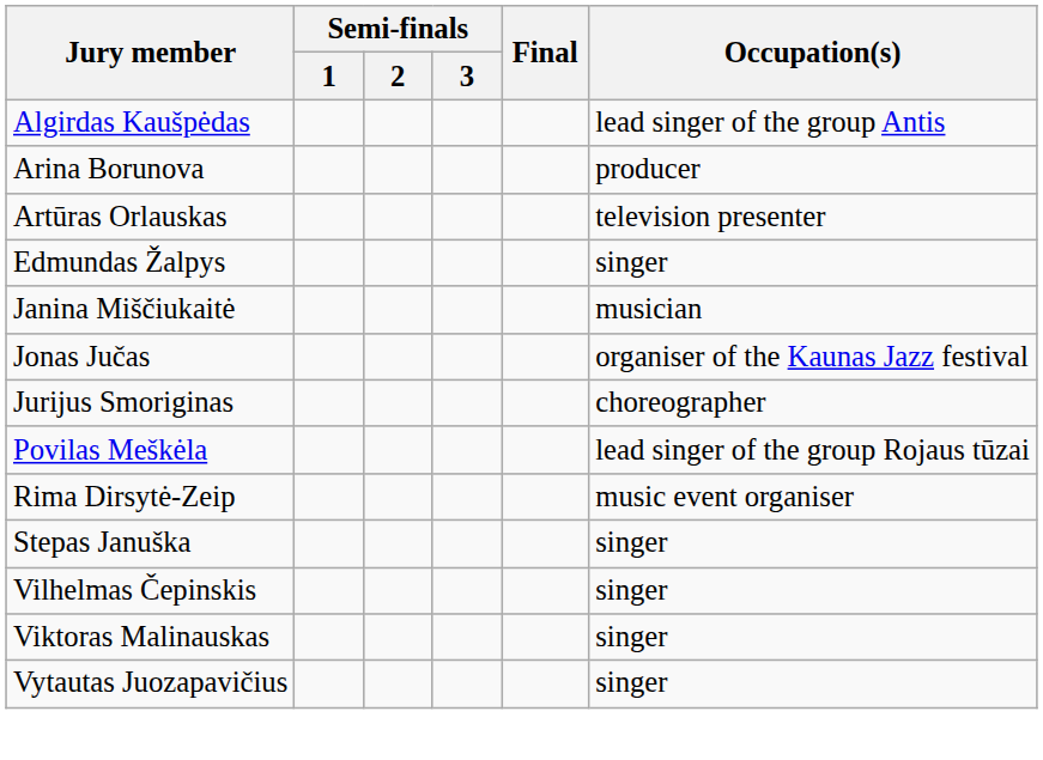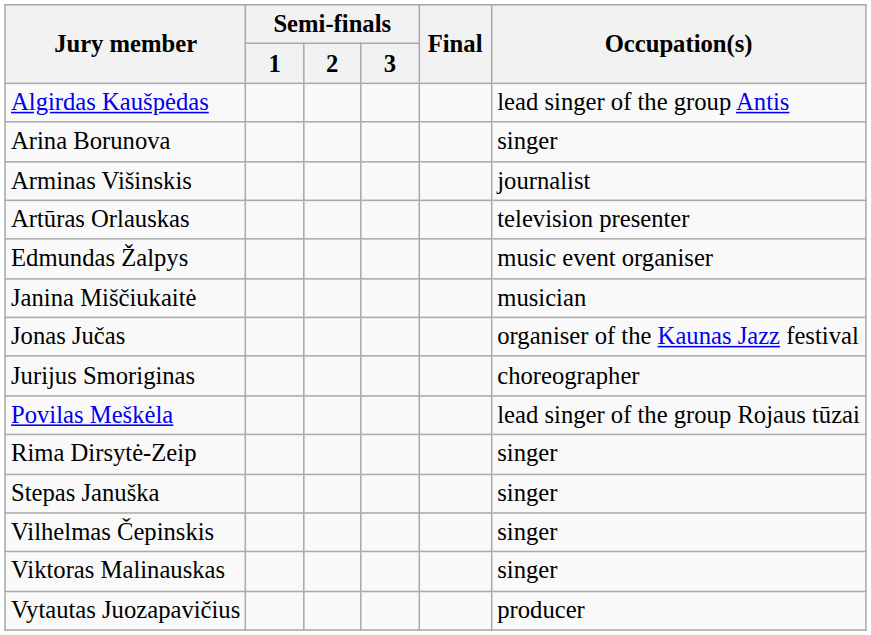 <table class="wikitable plainrowheaders" style="margin: 1em auto 1em auto; text-align:left;">
 <tr>
 <th rowspan="2"><strong>Jury member</strong></th>
 <th colspan="3">Semi-finals</th>
 <th rowspan="2" width="40">Final</th>
 <th rowspan="2">Occupation(s)</th>
 </tr>
 <tr>
 <th width="30">1</th>
 <th width="30">2</th>
 <th width="30">3</th>
 </tr>
 <tr>
 <td><a href='#'>Algirdas Kaušpėdas</a></td>
 <td></td>
 <td></td>
 <td></td>
 <td></td>
 <td>lead singer of the group <a href='#'>Antis</a></td>
 </tr>
 <tr>
 <td>Arina Borunova</td>
 <td></td>
 <td></td>
 <td></td>
 <td></td>
-<td>producer</td>
+<td>singer</td>
+</tr>
+<tr>
+<td>Arminas Višinskis</td>
+<td></td>
+<td></td>
+<td></td>
+<td></td>
+<td>journalist</td>
 </tr>
 <tr>
 <td>Artūras Orlauskas</td>
 <td></td>
 <td></td>
 <td></td>
 <td></td>
 <td>television presenter</td>
 </tr>
 <tr>
 <td>Edmundas Žalpys</td>
 <td></td>
 <td></td>
 <td></td>
 <td></td>
-<td>singer</td>
+<td>music event organiser</td>
 </tr>
 <tr>
 <td>Janina Miščiukaitė</td>
 <td></td>
 <td></td>
 <td></td>
 <td></td>
 <td>musician</td>
 </tr>
 <tr>
 <td>Jonas Jučas</td>
 <td></td>
 <td></td>
 <td></td>
 <td></td>
 <td>organiser of the <a href='#'>Kaunas Jazz</a> festival</td>
 </tr>
 <tr>
 <td>Jurijus Smoriginas</td>
 <td></td>
 <td></td>
 <td></td>
 <td></td>
 <td>choreographer</td>
 </tr>
 <tr>
 <td><a href='#'>Povilas Meškėla</a></td>
 <td></td>
 <td></td>
 <td></td>
 <td></td>
 <td>lead singer of the group Rojaus tūzai</td>
 </tr>
 <tr>
 <td>Rima Dirsytė-Zeip</td>
 <td></td>
 <td></td>
 <td></td>
 <td></td>
-<td>music event organiser</td>
+<td>singer</td>
 </tr>
 <tr>
 <td>Stepas Januška</td>
 <td></td>
 <td></td>
 <td></td>
 <td></td>
 <td>singer</td>
 </tr>
 <tr>
 <td>Vilhelmas Čepinskis</td>
 <td></td>
 <td></td>
 <td></td>
 <td></td>
 <td>singer</td>
 </tr>
 <tr>
 <td>Viktoras Malinauskas</td>
 <td></td>
 <td></td>
 <td></td>
 <td></td>
 <td>singer</td>
 </tr>
 <tr>
 <td>Vytautas Juozapavičius</td>
 <td></td>
 <td></td>
 <td></td>
 <td></td>
-<td>singer</td>
+<td>producer</td>
 </tr>
 </table>
